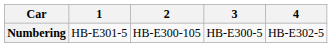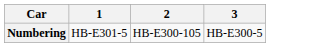 <table class="wikitable">
 <tr>
 <th>Car</th>
 <th>1</th>
 <th>2</th>
 <th>3</th>
-<th>4</th>
 </tr>
 <tr>
 <th>Numbering</th>
 <td>HB-E301-5</td>
 <td>HB-E300-105</td>
 <td>HB-E300-5</td>
-<td>HB-E302-5<br></td>
 </tr>
 </table>
